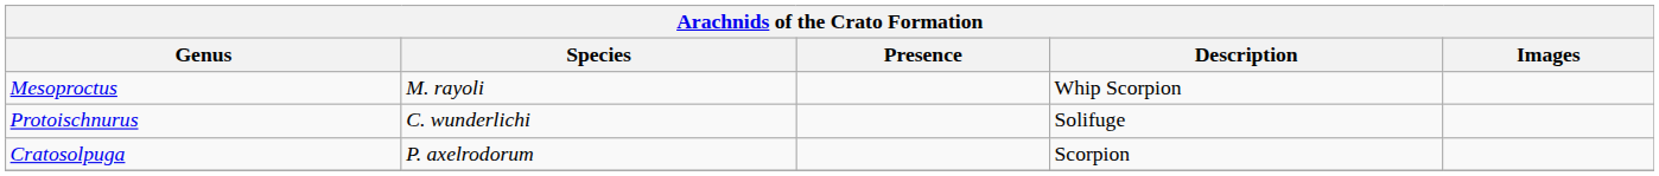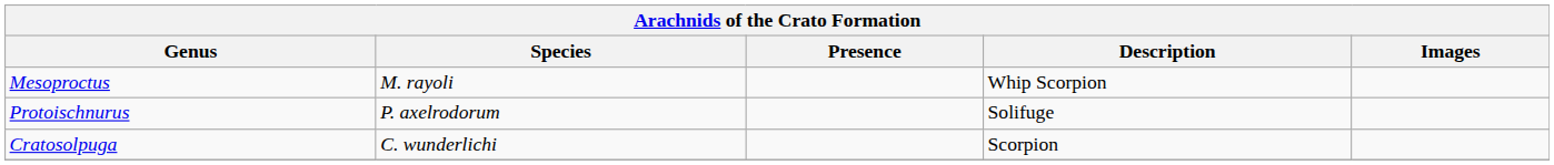 <table class="wikitable" align="center" width="100%">
 <tr>
 <th colspan="5" style="text-align:center"><strong><a href='#'>Arachnids</a> of the Crato Formation</strong></th>
 </tr>
 <tr>
 <th>Genus</th>
 <th>Species</th>
 <th>Presence</th>
 <th>Description</th>
 <th>Images</th>
 </tr>
 <tr>
 <td><em><a href='#'>Mesoproctus</a></em></td>
 <td><em>M. rayoli</em></td>
 <td></td>
 <td>Whip Scorpion</td>
 <td></td>
 </tr>
 <tr>
 <td><em><a href='#'>Protoischnurus</a></em></td>
-<td><em>C. wunderlichi</em></td>
+<td><em>P. axelrodorum</em></td>
 <td></td>
 <td>Solifuge</td>
 </tr>
 <tr>
 <td><em><a href='#'>Cratosolpuga</a></em></td>
-<td><em>P. axelrodorum</em></td>
+<td><em>C. wunderlichi</em></td>
 <td></td>
 <td>Scorpion</td>
 <td></td>
 </tr>
 <tr>
 </tr>
 </table>
